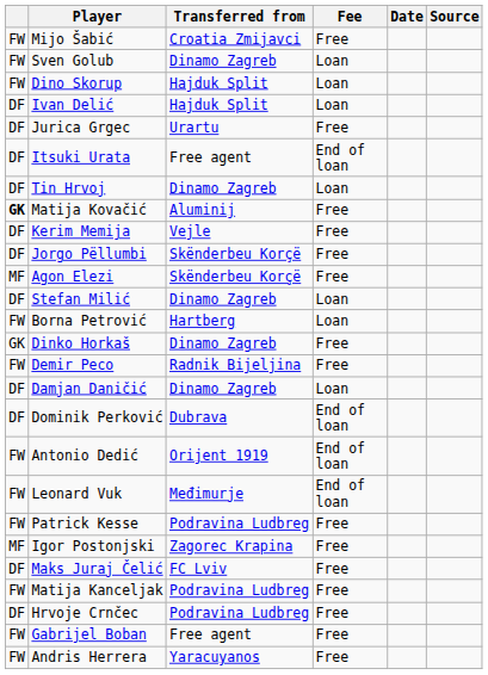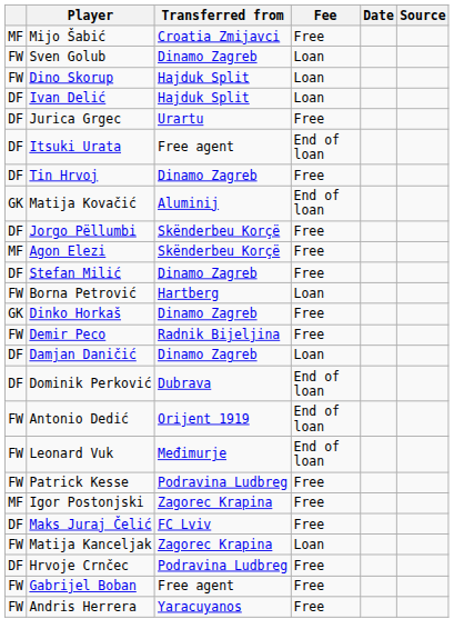 <table class="wikitable plainrowheaders sortable">
 <tr>
 <th></th>
 <th scope=col>Player</th>
 <th>Transferred from</th>
 <th !scope=col; style="width: 65px;">Fee</th>
 <th scope=col>Date</th>
 <th scope=col>Source</th>
 </tr>
 <tr>
-<td align=center>FW</td>
+<td align=center>MF</td>
 <td style="text-align:left;"> Mijo Šabić</td>
 <td style="text-align:left;"> <a href='#'>Croatia Zmijavci</a></td>
 <td>Free</td>
 <td></td>
 <td></td>
 </tr>
 <tr>
 <td align=center>FW</td>
 <td style="text-align:left;"> Sven Golub</td>
 <td style="text-align:left;"> <a href='#'>Dinamo Zagreb</a></td>
 <td>Loan</td>
 <td></td>
 <td></td>
 </tr>
 <tr>
 <td align=center>FW</td>
 <td style="text-align:left;"> <a href='#'>Dino Skorup</a></td>
 <td style="text-align:left;"> <a href='#'>Hajduk Split</a></td>
 <td>Loan</td>
 <td></td>
 <td></td>
 </tr>
 <tr>
 <td align=center>DF</td>
 <td style="text-align:left;"> <a href='#'>Ivan Delić</a></td>
 <td style="text-align:left;"> <a href='#'>Hajduk Split</a></td>
 <td>Loan</td>
 <td></td>
 <td></td>
 </tr>
 <tr>
 <td align=center>DF</td>
 <td style="text-align:left;"> Jurica Grgec</td>
 <td style="text-align:left;"> <a href='#'>Urartu</a></td>
 <td>Free</td>
 <td></td>
 <td></td>
 </tr>
 <tr>
 <td align=center>DF</td>
 <td style="text-align:left;"> <a href='#'>Itsuki Urata</a></td>
 <td style="text-align:left;">Free agent</td>
 <td>End of loan</td>
 <td></td>
 <td></td>
 </tr>
 <tr>
 <td align=center>DF</td>
 <td style="text-align:left;"> <a href='#'>Tin Hrvoj</a></td>
 <td style="text-align:left;"> <a href='#'>Dinamo Zagreb</a></td>
-<td>Loan</td>
-<td></td>
-<td></td>
-</tr>
-<tr>
-<td align=center><strong>GK</strong></td>
-<td style="text-align:left;"> Matija Kovačić</td>
-<td style="text-align:left;"> <a href='#'>Aluminij</a></td>
 <td>Free</td>
 <td></td>
 <td></td>
 </tr>
 <tr>
-<td align=center>DF</td>
-<td style="text-align:left;"> <a href='#'>Kerim Memija</a></td>
-<td style="text-align:left;"> <a href='#'>Vejle</a></td>
-<td>Free</td>
+<td align=center>GK</td>
+<td style="text-align:left;"> Matija Kovačić</td>
+<td style="text-align:left;"> <a href='#'>Aluminij</a></td>
+<td>End of loan</td>
 <td></td>
 <td></td>
 </tr>
 <tr>
 <td align=center>DF</td>
 <td style="text-align:left;"> <a href='#'>Jorgo Pëllumbi</a></td>
 <td style="text-align:left;"> <a href='#'>Skënderbeu Korçë</a></td>
 <td>Free</td>
 <td></td>
 <td></td>
 </tr>
 <tr>
 <td align=center>MF</td>
 <td style="text-align:left;"> <a href='#'>Agon Elezi</a></td>
 <td style="text-align:left;"> <a href='#'>Skënderbeu Korçë</a></td>
 <td>Free</td>
 <td></td>
 <td></td>
 </tr>
 <tr>
 <td align=center>DF</td>
 <td style="text-align:left;"> <a href='#'>Stefan Milić</a></td>
 <td style="text-align:left;"> <a href='#'>Dinamo Zagreb</a></td>
-<td>Loan</td>
+<td>Free</td>
 <td></td>
 <td></td>
 </tr>
 <tr>
 <td align=center>FW</td>
 <td style="text-align:left;"> Borna Petrović</td>
 <td style="text-align:left;"> <a href='#'>Hartberg</a></td>
 <td>Loan</td>
 <td></td>
 <td></td>
 </tr>
 <tr>
 <td align=center>GK</td>
 <td style="text-align:left;"> <a href='#'>Dinko Horkaš</a></td>
 <td style="text-align:left;"> <a href='#'>Dinamo Zagreb</a></td>
 <td>Free</td>
 <td></td>
 <td></td>
 </tr>
 <tr>
 <td align=center>FW</td>
 <td style="text-align:left;"> <a href='#'>Demir Peco</a></td>
 <td style="text-align:left;"> <a href='#'>Radnik Bijeljina</a></td>
 <td>Free</td>
 <td></td>
 <td></td>
 </tr>
 <tr>
 <td align=center>DF</td>
 <td style="text-align:left;"> <a href='#'>Damjan Daničić</a></td>
 <td style="text-align:left;"> <a href='#'>Dinamo Zagreb</a></td>
 <td>Loan</td>
 <td></td>
 <td></td>
 </tr>
 <tr>
 <td align=center>DF</td>
 <td style="text-align:left;"> Dominik Perković</td>
 <td style="text-align:left;"> <a href='#'>Dubrava</a></td>
 <td>End of loan</td>
 <td></td>
 <td></td>
 </tr>
 <tr>
 <td align=center>FW</td>
 <td style="text-align:left;"> Antonio Dedić</td>
 <td style="text-align:left;"> <a href='#'>Orijent 1919</a></td>
 <td>End of loan</td>
 <td></td>
 <td></td>
 </tr>
 <tr>
 <td align=center>FW</td>
 <td style="text-align:left;"> Leonard Vuk</td>
 <td style="text-align:left;"> <a href='#'>Međimurje</a></td>
 <td>End of loan</td>
 <td></td>
 <td></td>
 </tr>
 <tr>
 <td align=center>FW</td>
 <td style="text-align:left;"> Patrick Kesse</td>
 <td style="text-align:left;"> <a href='#'>Podravina Ludbreg</a></td>
 <td>Free</td>
 <td></td>
 <td></td>
 </tr>
 <tr>
 <td align=center>MF</td>
 <td style="text-align:left;"> Igor Postonjski</td>
 <td style="text-align:left;"> <a href='#'>Zagorec Krapina</a></td>
 <td>Free</td>
 <td></td>
 <td></td>
 </tr>
 <tr>
 <td align=center>DF</td>
 <td style="text-align:left;"> <a href='#'>Maks Juraj Čelić</a></td>
 <td style="text-align:left;"> <a href='#'>FC Lviv</a></td>
 <td>Free</td>
 <td></td>
 <td></td>
 </tr>
 <tr>
 <td align=center>FW</td>
 <td style="text-align:left;"> Matija Kanceljak</td>
-<td style="text-align:left;"> <a href='#'>Podravina Ludbreg</a></td>
-<td>Free</td>
+<td style="text-align:left;"> <a href='#'>Zagorec Krapina</a></td>
+<td>Loan</td>
 <td></td>
 <td></td>
 </tr>
 <tr>
 <td align=center>DF</td>
 <td style="text-align:left;"> Hrvoje Crnčec</td>
 <td style="text-align:left;"> <a href='#'>Podravina Ludbreg</a></td>
 <td>Free</td>
 <td></td>
 <td></td>
 </tr>
 <tr>
 <td align=center>FW</td>
 <td style="text-align:left;"> <a href='#'>Gabrijel Boban</a></td>
 <td style="text-align:left;">Free agent</td>
 <td>Free</td>
 <td></td>
 <td></td>
 </tr>
 <tr>
 <td align=center>FW</td>
 <td style="text-align:left;"> Andris Herrera</td>
 <td style="text-align:left;"> <a href='#'>Yaracuyanos</a></td>
 <td>Free</td>
 <td></td>
 <td></td>
 </tr>
 </table>
